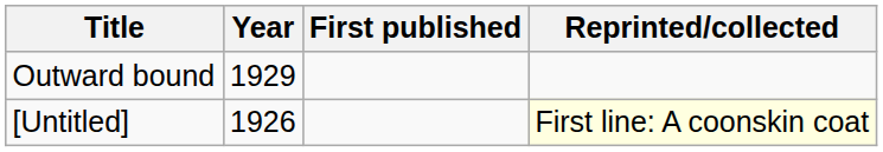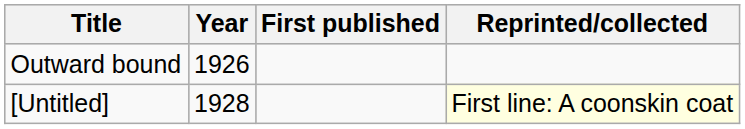 <table class='wikitable sortable'>
 <tr>
 <th width=25%>Title</th>
 <th>Year</th>
 <th>First published</th>
 <th>Reprinted/collected</th>
 </tr>
 <tr>
 <td>Outward bound</td>
-<td>1929</td>
+<td>1926</td>
 <td></td>
 <td></td>
 </tr>
 <tr>
 <td>[Untitled]</td>
-<td>1926</td>
+<td>1928</td>
 <td></td>
 <td style="background: lightyellow;">First line: A coonskin coat</td>
 </tr>
 </table>
